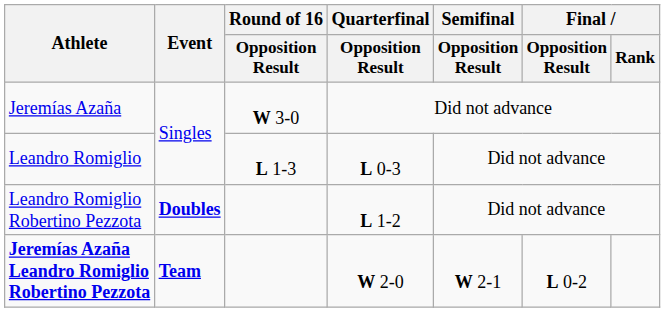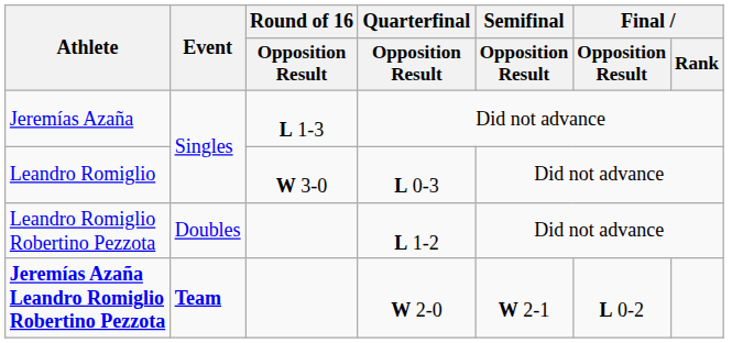 <table class=wikitable style=font-size:90%>
 <tr>
 <th rowspan=2>Athlete</th>
 <th rowspan=2>Event</th>
 <th>Round of 16</th>
 <th>Quarterfinal</th>
 <th>Semifinal</th>
 <th colspan=2>Final / </th>
 </tr>
 <tr style=font-size:95%>
 <th>Opposition<br>Result</th>
 <th>Opposition<br>Result</th>
 <th>Opposition<br>Result</th>
 <th>Opposition<br>Result</th>
 <th>Rank</th>
 </tr>
 <tr align=center>
 <td align=left><a href='#'>Jeremías Azaña</a></td>
 <td align=left rowspan=2><a href='#'>Singles</a></td>
-<td><br><strong>W</strong> 3-0</td>
+<td><br><strong>L</strong> 1-3</td>
 <td colspan=4>Did not advance</td>
 </tr>
 <tr align=center>
 <td align=left><a href='#'>Leandro Romiglio</a></td>
-<td><br><strong>L</strong> 1-3</td>
+<td><br><strong>W</strong> 3-0</td>
 <td><br><strong>L</strong> 0-3</td>
 <td colspan=3>Did not advance</td>
 </tr>
 <tr align=center>
 <td align=left><a href='#'>Leandro Romiglio</a><br><a href='#'>Robertino Pezzota</a></td>
-<td align=left><strong><a href='#'>Doubles</a></strong></td>
+<td align=left><a href='#'>Doubles</a></td>
 <td></td>
 <td><br><strong>L</strong> 1-2</td>
 <td colspan=3>Did not advance</td>
 </tr>
 <tr align=center>
 <td align=left><strong><a href='#'>Jeremías Azaña</a><br><a href='#'>Leandro Romiglio</a><br><a href='#'>Robertino Pezzota</a></strong></td>
 <td align=left><strong><a href='#'>Team</a></strong></td>
 <td></td>
 <td><br><strong>W</strong> 2-0</td>
 <td><br><strong>W</strong> 2-1</td>
 <td><br><strong>L</strong> 0-2</td>
 <td></td>
 </tr>
 </table>
